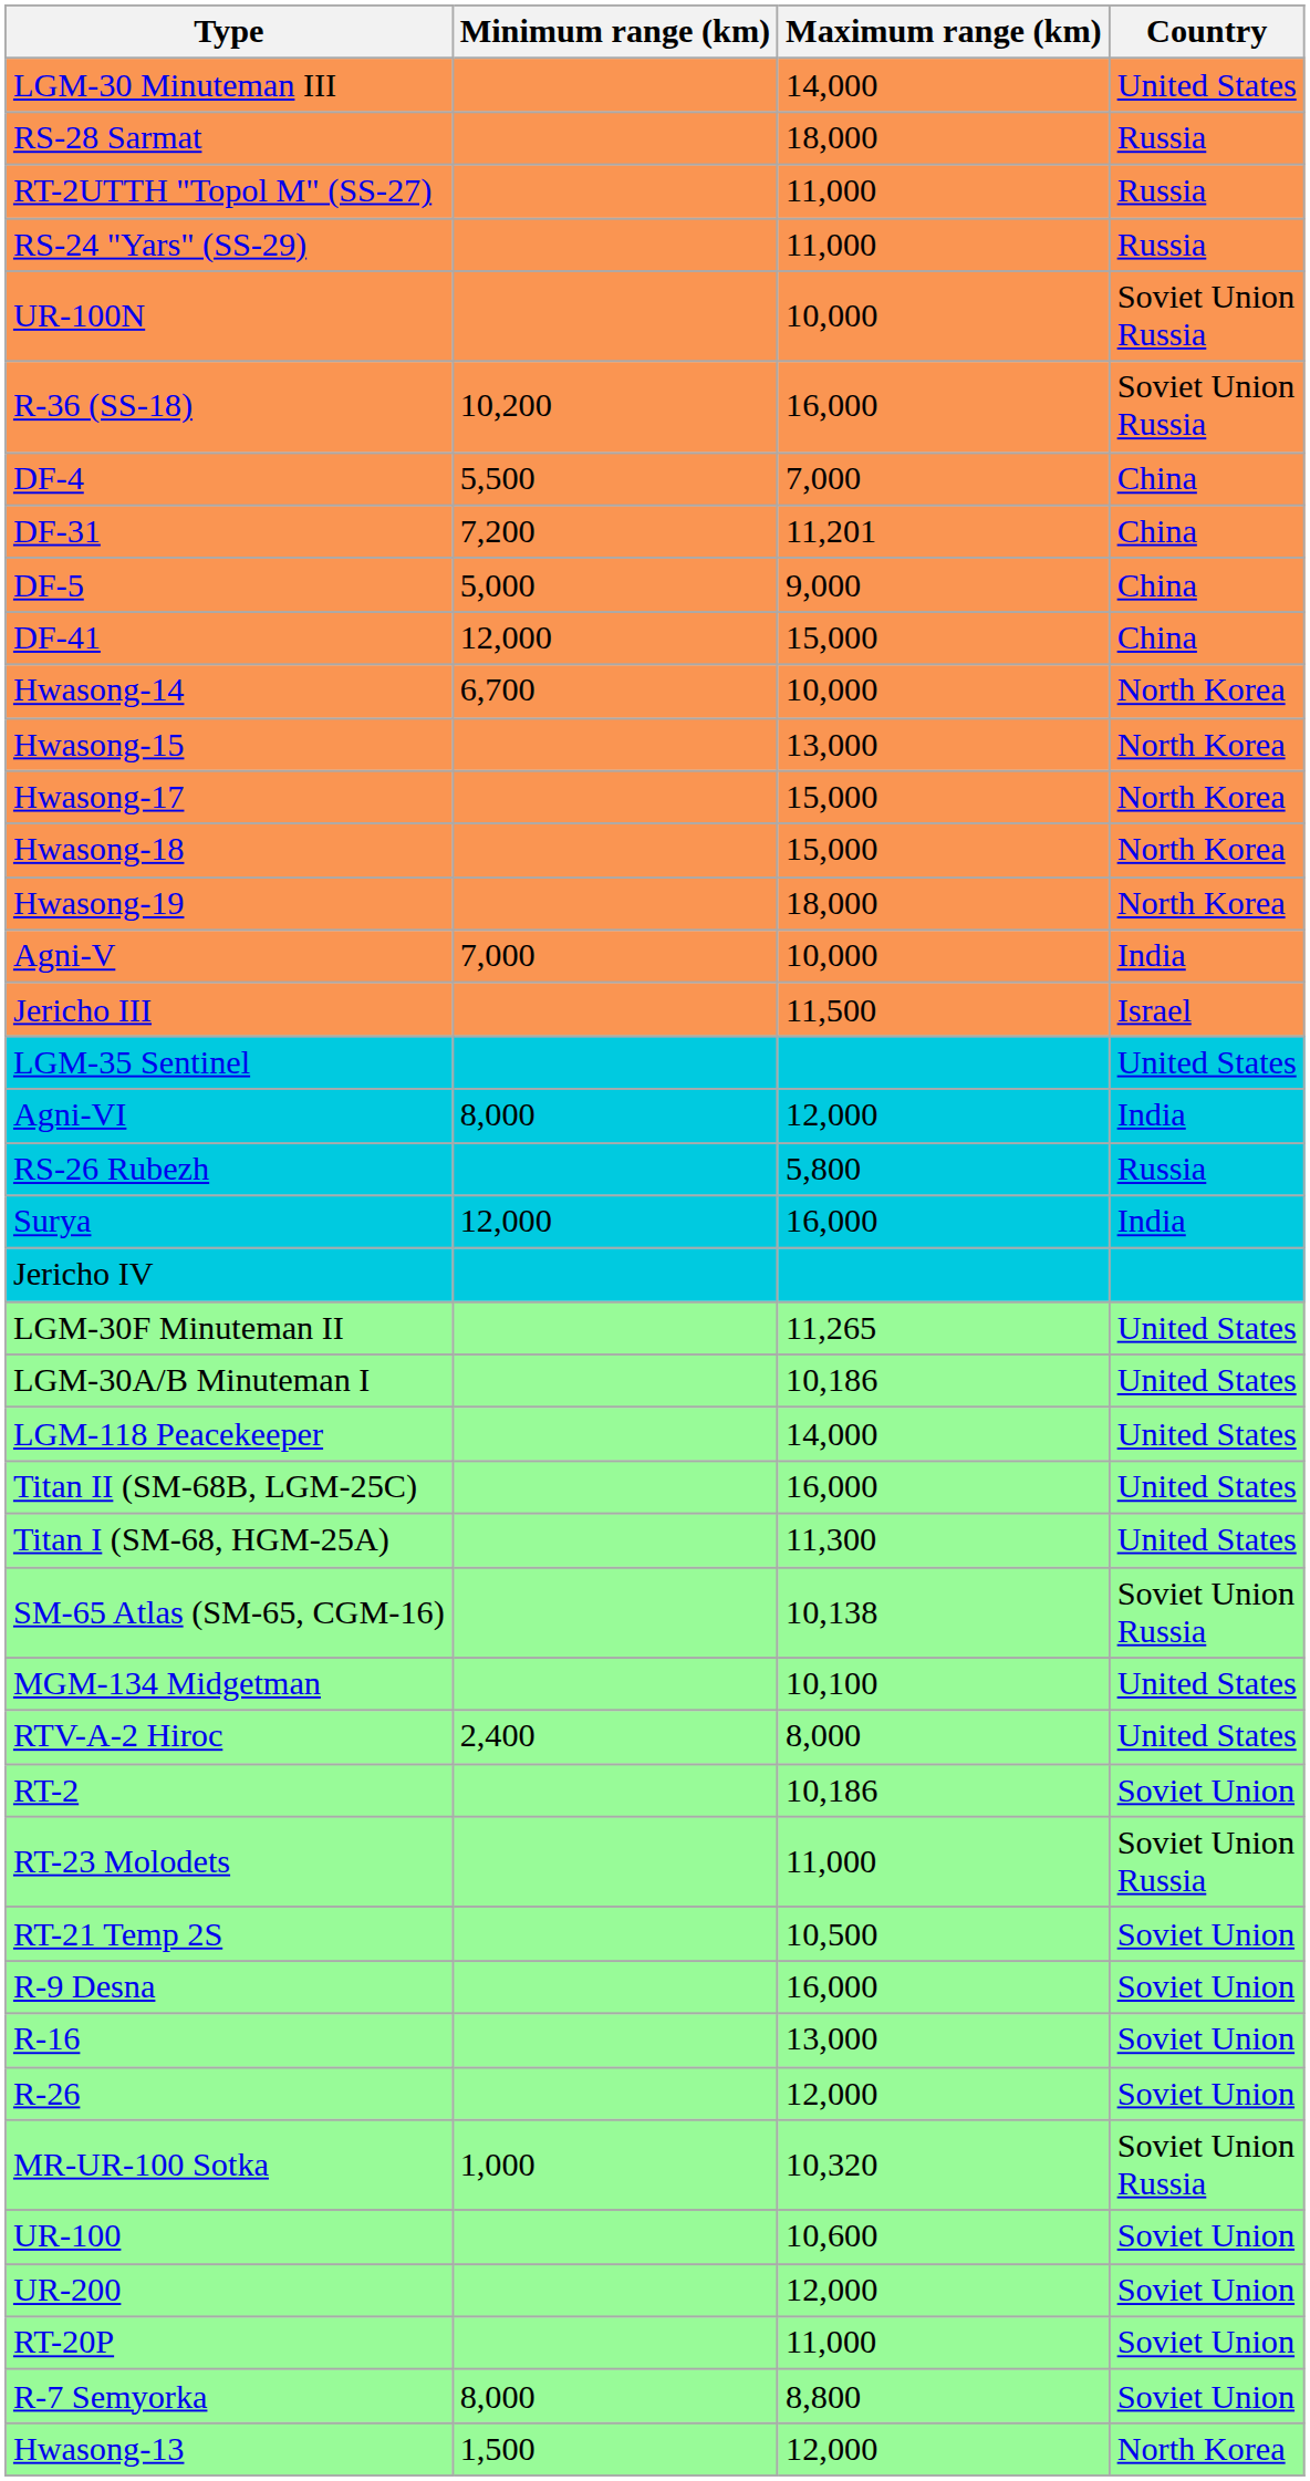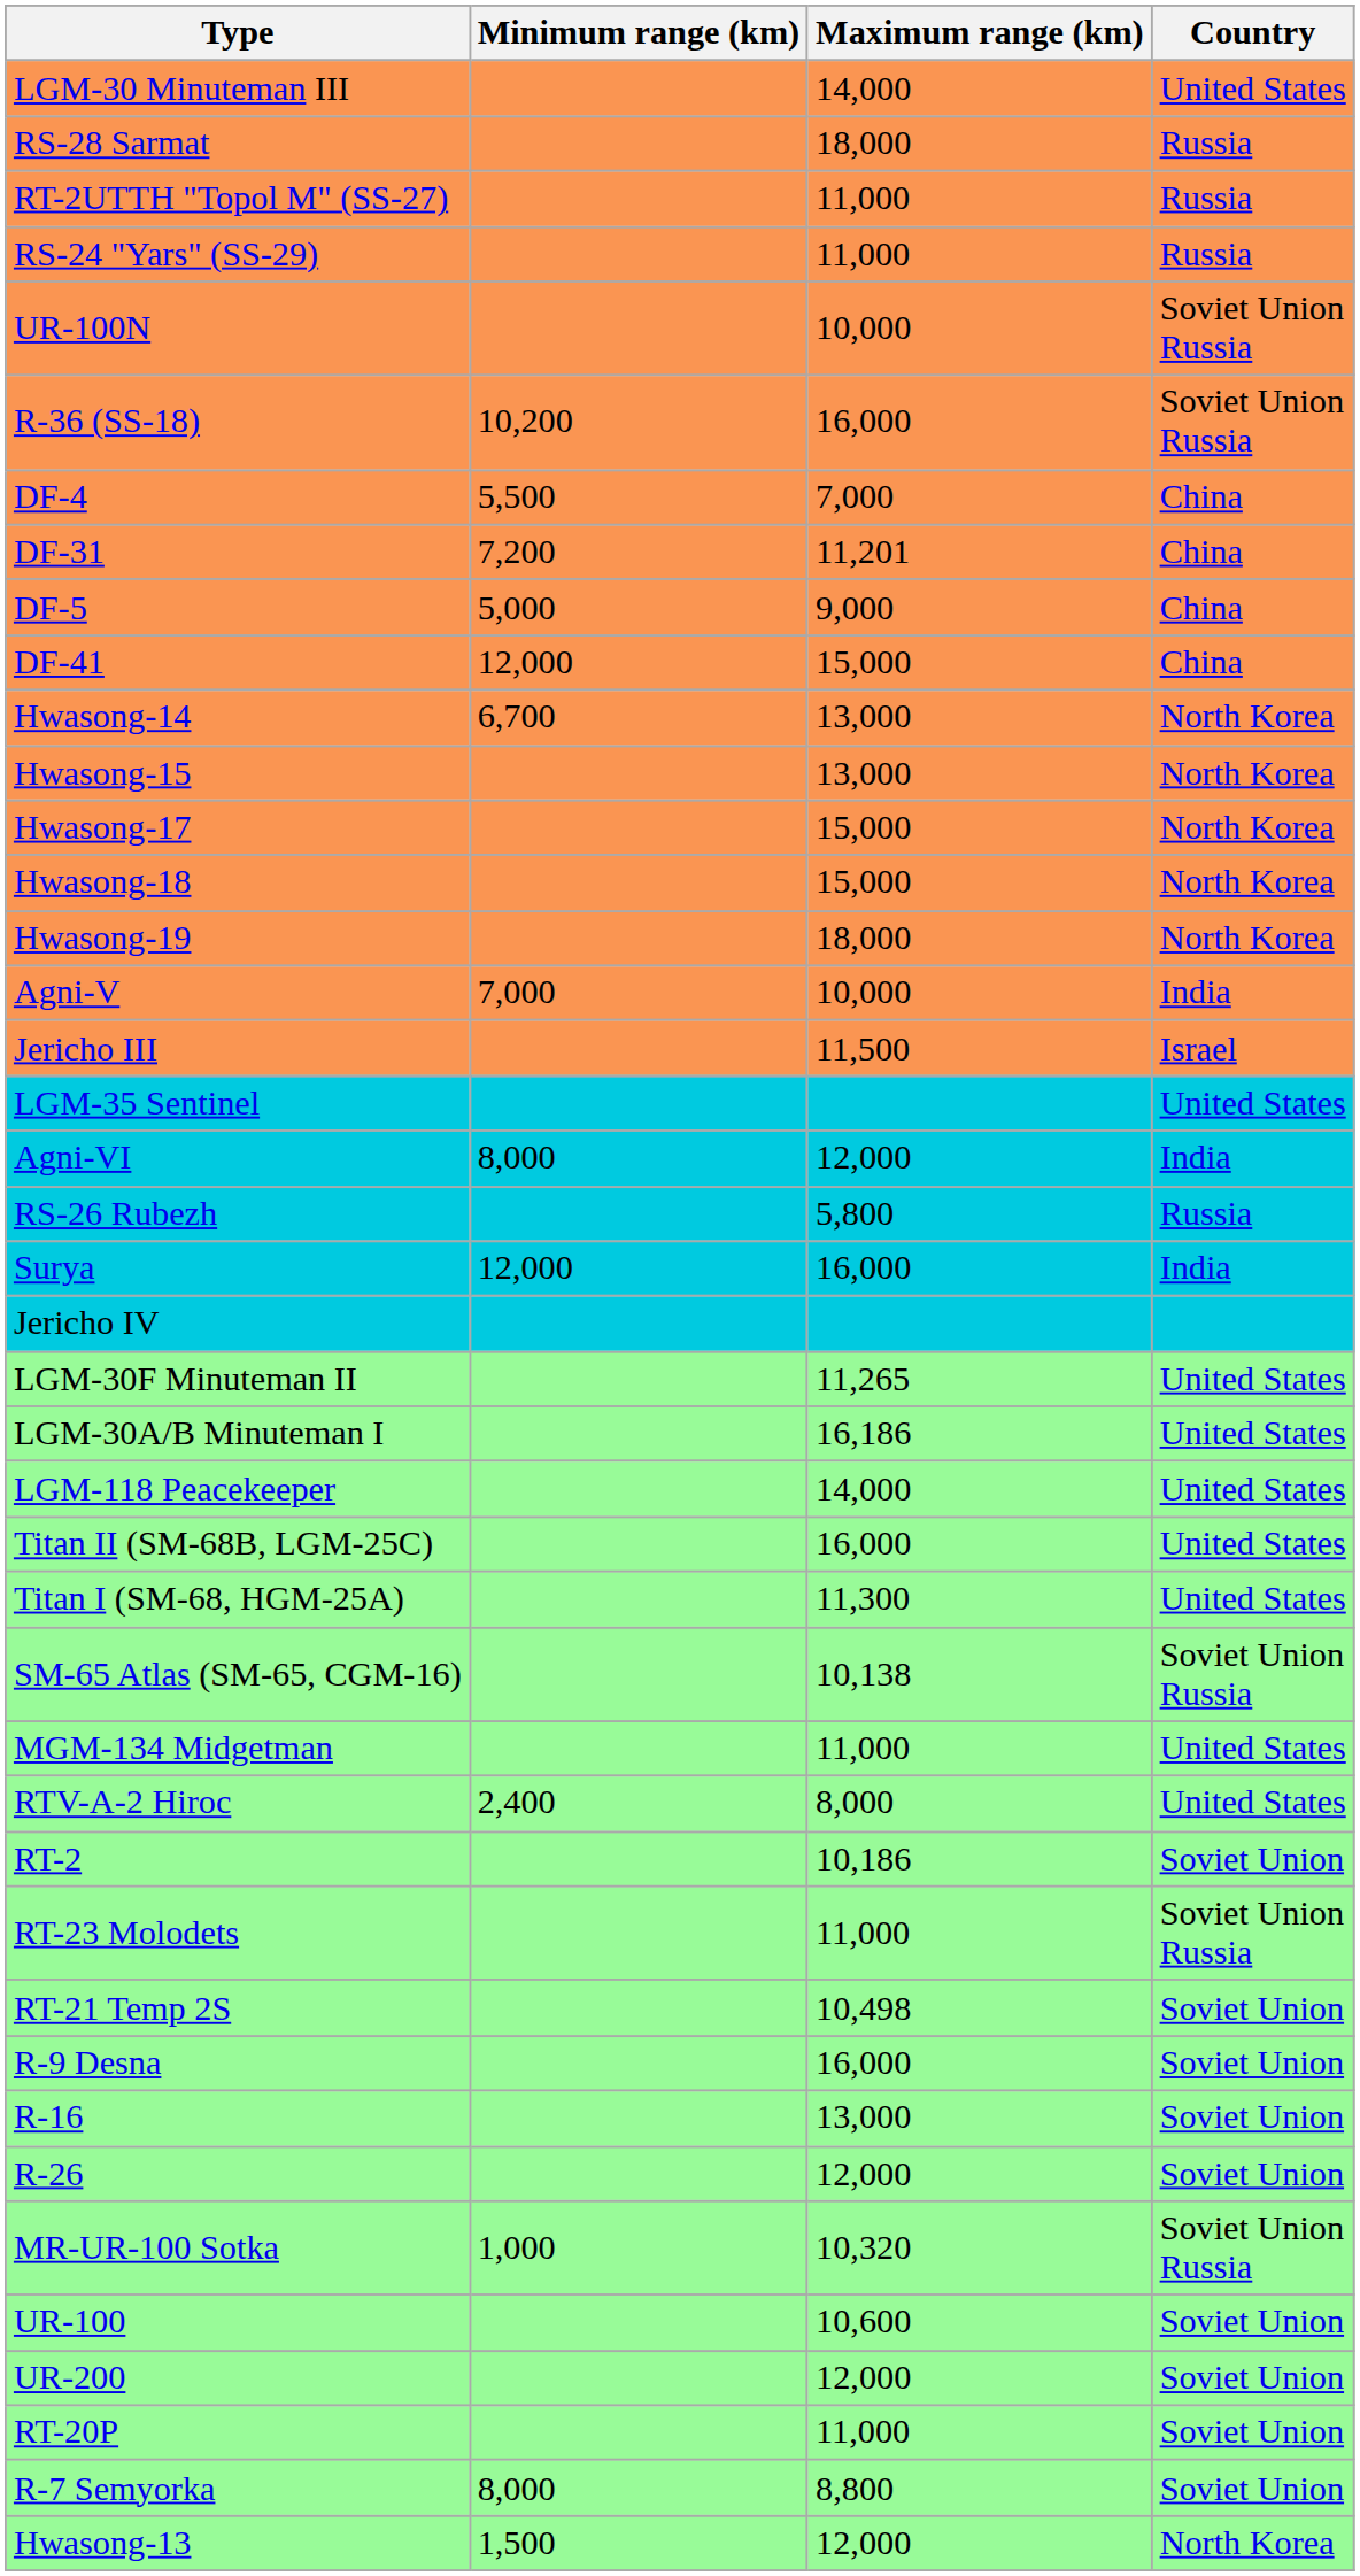 <table class="wikitable sortable">
 <tr>
 <th>Type</th>
 <th>Minimum range (km)</th>
 <th>Maximum range (km)</th>
 <th>Country</th>
 </tr>
 <tr style="background:#fa9552;">
 <td><a href='#'>LGM-30 Minuteman</a> III</td>
 <td></td>
 <td>14,000</td>
 <td> <a href='#'>United States</a></td>
 </tr>
 <tr style="background:#fa9552;">
 <td><a href='#'>RS-28 Sarmat</a></td>
 <td></td>
 <td>18,000</td>
 <td> <a href='#'>Russia</a></td>
 </tr>
 <tr style="background:#fa9552;">
 <td><a href='#'>RT-2UTTH "Topol M" (SS-27)</a></td>
 <td></td>
 <td>11,000</td>
 <td> <a href='#'>Russia</a></td>
 </tr>
 <tr style="background:#fa9552;">
 <td><a href='#'>RS-24 "Yars" (SS-29)</a></td>
 <td></td>
 <td>11,000</td>
 <td> <a href='#'>Russia</a></td>
 </tr>
 <tr style="background:#fa9552;">
 <td><a href='#'>UR-100N</a></td>
 <td></td>
 <td>10,000</td>
 <td> Soviet Union<br> <a href='#'>Russia</a></td>
 </tr>
 <tr style="background:#fa9552;">
 <td><a href='#'>R-36 (SS-18)</a></td>
 <td>10,200</td>
 <td>16,000</td>
 <td> Soviet Union<br> <a href='#'>Russia</a></td>
 </tr>
 <tr style="background:#fa9552;">
 <td><a href='#'>DF-4</a></td>
 <td>5,500</td>
 <td>7,000</td>
 <td> <a href='#'>China</a></td>
 </tr>
 <tr style="background:#fa9552;">
 <td><a href='#'>DF-31</a></td>
 <td>7,200</td>
 <td>11,201</td>
 <td> <a href='#'>China</a></td>
 </tr>
 <tr style="background:#fa9552;">
 <td><a href='#'>DF-5</a></td>
 <td>5,000</td>
 <td>9,000</td>
 <td> <a href='#'>China</a></td>
 </tr>
 <tr style="background:#fa9552;">
 <td><a href='#'>DF-41</a></td>
 <td>12,000</td>
 <td>15,000</td>
 <td> <a href='#'>China</a></td>
 </tr>
 <tr style="background:#fa9552;">
 <td><a href='#'>Hwasong-14</a></td>
 <td>6,700</td>
-<td>10,000</td>
+<td>13,000</td>
 <td> <a href='#'>North Korea</a></td>
 </tr>
 <tr style="background:#fa9552;">
 <td><a href='#'>Hwasong-15</a></td>
 <td></td>
 <td>13,000</td>
 <td> <a href='#'>North Korea</a></td>
 </tr>
 <tr style="background:#fa9552;">
 <td><a href='#'>Hwasong-17</a></td>
 <td></td>
 <td>15,000</td>
 <td> <a href='#'>North Korea</a></td>
 </tr>
 <tr style="background:#fa9552;">
 <td><a href='#'>Hwasong-18</a></td>
 <td></td>
 <td>15,000</td>
 <td> <a href='#'>North Korea</a></td>
 </tr>
 <tr style="background:#fa9552;">
 <td><a href='#'>Hwasong-19</a></td>
 <td></td>
 <td>18,000</td>
 <td> <a href='#'>North Korea</a></td>
 </tr>
 <tr style="background:#fa9552;">
 <td><a href='#'>Agni-V</a></td>
 <td>7,000</td>
 <td>10,000</td>
 <td> <a href='#'>India</a></td>
 </tr>
 <tr style="background:#fa9552;">
 <td><a href='#'>Jericho III</a></td>
 <td></td>
 <td>11,500</td>
 <td> <a href='#'>Israel</a></td>
 </tr>
 <tr style="background:#00cae0;">
 <td><a href='#'>LGM-35 Sentinel</a></td>
 <td></td>
 <td></td>
 <td> <a href='#'>United States</a></td>
 </tr>
 <tr style="background:#00cae0;">
 <td><a href='#'>Agni-VI</a></td>
 <td>8,000</td>
 <td>12,000</td>
 <td> <a href='#'>India</a></td>
 </tr>
 <tr style="background:#00cae0;">
 <td><a href='#'>RS-26 Rubezh</a></td>
 <td></td>
 <td>5,800</td>
 <td> <a href='#'>Russia</a></td>
 </tr>
 <tr style="background:#00cae0;">
 <td><a href='#'>Surya</a></td>
 <td>12,000</td>
 <td>16,000</td>
 <td> <a href='#'>India</a></td>
 </tr>
 <tr style="background:#00cae0;">
 <td>Jericho IV </td>
 <td></td>
 <td></td>
 <td></td>
 </tr>
 <tr style="background:#98fb98;">
 <td>LGM-30F Minuteman II</td>
 <td></td>
 <td>11,265</td>
 <td> <a href='#'>United States</a></td>
 </tr>
 <tr style="background:#98fb98;">
 <td>LGM-30A/B Minuteman I</td>
 <td></td>
-<td>10,186</td>
+<td>16,186</td>
 <td> <a href='#'>United States</a></td>
 </tr>
 <tr style="background:#98fb98;">
 <td><a href='#'>LGM-118 Peacekeeper</a></td>
 <td></td>
 <td>14,000</td>
 <td> <a href='#'>United States</a></td>
 </tr>
 <tr style="background:#98fb98;">
 <td><a href='#'>Titan II</a> (SM-68B, LGM-25C)</td>
 <td></td>
 <td>16,000</td>
 <td> <a href='#'>United States</a></td>
 </tr>
 <tr style="background:#98fb98;">
 <td><a href='#'>Titan I</a> (SM-68, HGM-25A)</td>
 <td></td>
 <td>11,300</td>
 <td> <a href='#'>United States</a></td>
 </tr>
 <tr style="background:#98fb98;">
 <td><a href='#'>SM-65 Atlas</a> (SM-65, CGM-16)</td>
 <td></td>
 <td>10,138</td>
 <td> Soviet Union<br> <a href='#'>Russia</a></td>
 </tr>
 <tr style="background:#98fb98;">
 <td><a href='#'>MGM-134 Midgetman</a></td>
 <td></td>
-<td>10,100</td>
+<td>11,000</td>
 <td> <a href='#'>United States</a></td>
 </tr>
 <tr style="background:#98fb98;">
 <td><a href='#'>RTV-A-2 Hiroc</a></td>
 <td>2,400</td>
 <td>8,000</td>
 <td> <a href='#'>United States</a></td>
 </tr>
 <tr style="background:#98fb98;">
 <td><a href='#'>RT-2</a></td>
 <td></td>
 <td>10,186</td>
 <td> <a href='#'>Soviet Union</a></td>
 </tr>
 <tr style="background:#98fb98;">
 <td><a href='#'>RT-23 Molodets</a></td>
 <td></td>
 <td>11,000</td>
 <td> Soviet Union<br> <a href='#'>Russia</a></td>
 </tr>
 <tr style="background:#98fb98;">
 <td><a href='#'>RT-21 Temp 2S</a></td>
 <td></td>
-<td>10,500</td>
+<td>10,498</td>
 <td> <a href='#'>Soviet Union</a></td>
 </tr>
 <tr style="background:#98fb98;">
 <td><a href='#'>R-9 Desna</a></td>
 <td></td>
 <td>16,000</td>
 <td> <a href='#'>Soviet Union</a></td>
 </tr>
 <tr style="background:#98fb98;">
 <td><a href='#'>R-16</a></td>
 <td></td>
 <td>13,000</td>
 <td> <a href='#'>Soviet Union</a></td>
 </tr>
 <tr style="background:#98fb98;">
 <td><a href='#'>R-26</a></td>
 <td></td>
 <td>12,000</td>
 <td> <a href='#'>Soviet Union</a></td>
 </tr>
 <tr style="background:#98fb98;">
 <td><a href='#'>MR-UR-100 Sotka</a></td>
 <td>1,000</td>
 <td>10,320</td>
 <td> Soviet Union<br> <a href='#'>Russia</a></td>
 </tr>
 <tr style="background:#98fb98;">
 <td><a href='#'>UR-100</a></td>
 <td></td>
 <td>10,600</td>
 <td> <a href='#'>Soviet Union</a></td>
 </tr>
 <tr style="background:#98fb98;">
 <td><a href='#'>UR-200</a></td>
 <td></td>
 <td>12,000</td>
 <td> <a href='#'>Soviet Union</a></td>
 </tr>
 <tr style="background:#98fb98;">
 <td><a href='#'>RT-20P</a></td>
 <td></td>
 <td>11,000</td>
 <td> <a href='#'>Soviet Union</a></td>
 </tr>
 <tr style="background:#98fb98;">
 <td><a href='#'>R-7 Semyorka</a></td>
 <td>8,000</td>
 <td>8,800</td>
 <td> <a href='#'>Soviet Union</a></td>
 </tr>
 <tr style="background:#98fb98;">
 <td><a href='#'>Hwasong-13</a></td>
 <td>1,500</td>
 <td>12,000</td>
 <td> <a href='#'>North Korea</a></td>
 </tr>
 </table>
